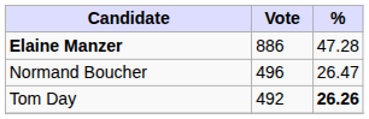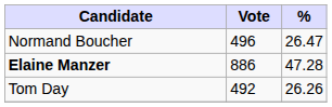 <table class="wikitable">
 <tr>
 <th style="background:#ddf; width:225px;">Candidate</th>
 <th style="background:#ddf; width:50px;">Vote</th>
 <th style="background:#ddf; width:30px;">%</th>
 </tr>
 <tr>
+<td>Normand Boucher</td>
+<td>496</td>
+<td>26.47</td>
+</tr>
+<tr>
 <td><strong>Elaine Manzer</strong></td>
 <td>886</td>
 <td>47.28</td>
 </tr>
 <tr>
-<td>Normand Boucher</td>
-<td>496</td>
-<td>26.47</td>
-</tr>
-<tr>
 <td>Tom Day</td>
 <td>492</td>
-<td><strong>26.26</strong></td>
+<td>26.26</td>
 </tr>
 <tr>
 </tr>
 </table>
